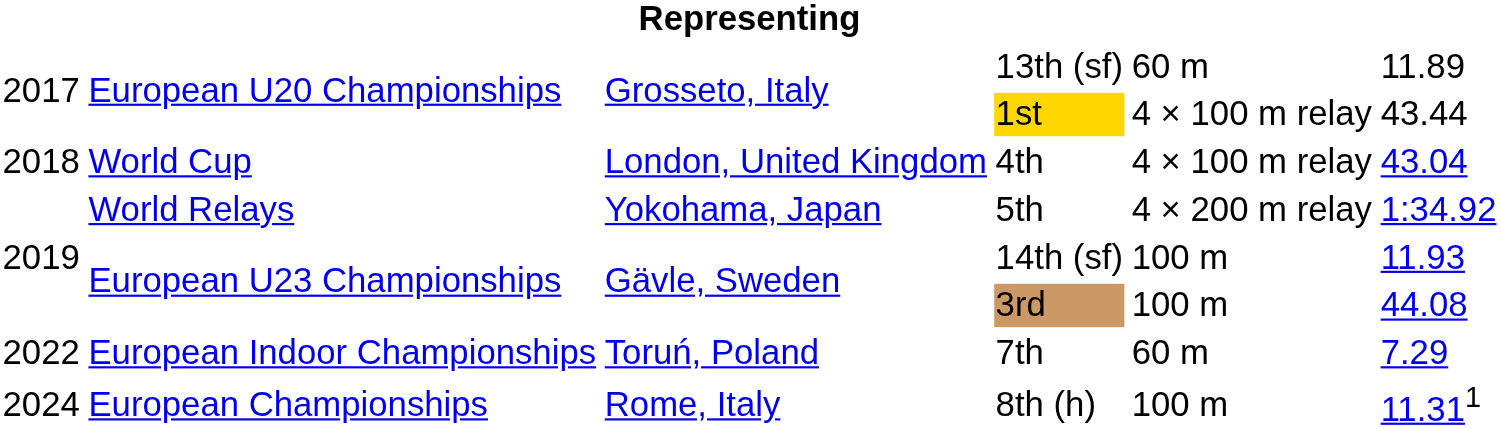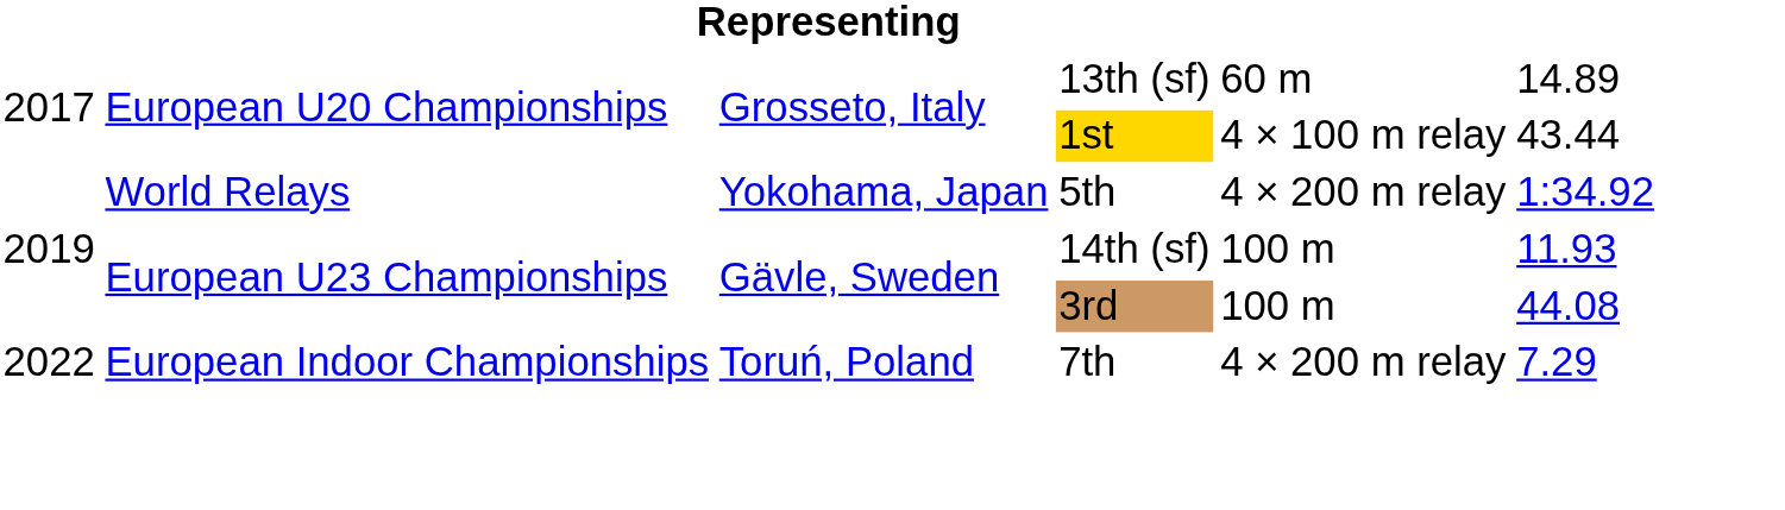 <table>
 <tr>
 <th colspan="6">Representing </th>
 </tr>
 <tr>
 <td rowspan=2>2017</td>
 <td rowspan=2><a href='#'>European U20 Championships</a></td>
 <td rowspan=2><a href='#'>Grosseto, Italy</a></td>
 <td>13th (sf)</td>
 <td>60 m</td>
-<td>11.89</td>
+<td>14.89</td>
 </tr>
 <tr>
 <td bgcolor=gold>1st</td>
 <td>4 × 100 m relay</td>
 <td>43.44</td>
-</tr>
-<tr>
-<td>2018</td>
-<td><a href='#'>World Cup</a></td>
-<td><a href='#'>London, United Kingdom</a></td>
-<td>4th</td>
-<td>4 × 100 m relay</td>
-<td><a href='#'>43.04</a></td>
 </tr>
 <tr>
 <td rowspan=3>2019</td>
 <td><a href='#'>World Relays</a></td>
 <td><a href='#'>Yokohama, Japan</a></td>
 <td>5th</td>
 <td>4 × 200 m relay</td>
 <td><a href='#'>1:34.92</a></td>
 </tr>
 <tr>
 <td rowspan=2><a href='#'>European U23 Championships</a></td>
 <td rowspan=2><a href='#'>Gävle, Sweden</a></td>
 <td>14th (sf)</td>
 <td>100 m</td>
 <td><a href='#'>11.93</a></td>
 </tr>
 <tr>
 <td bgcolor=cc9966>3rd</td>
 <td>100 m</td>
 <td><a href='#'>44.08</a></td>
 </tr>
 <tr>
 <td>2022</td>
 <td><a href='#'>European Indoor Championships</a></td>
 <td><a href='#'>Toruń, Poland</a></td>
 <td>7th</td>
-<td>60 m</td>
+<td>4 × 200 m relay</td>
 <td><a href='#'>7.29</a></td>
 </tr>
-<tr>
-<td>2024</td>
-<td><a href='#'>European Championships</a></td>
-<td><a href='#'>Rome, Italy</a></td>
-<td>8th (h)</td>
-<td>100 m</td>
-<td><a href='#'>11.31</a><sup>1</sup></td>
-</tr>
 </table>
